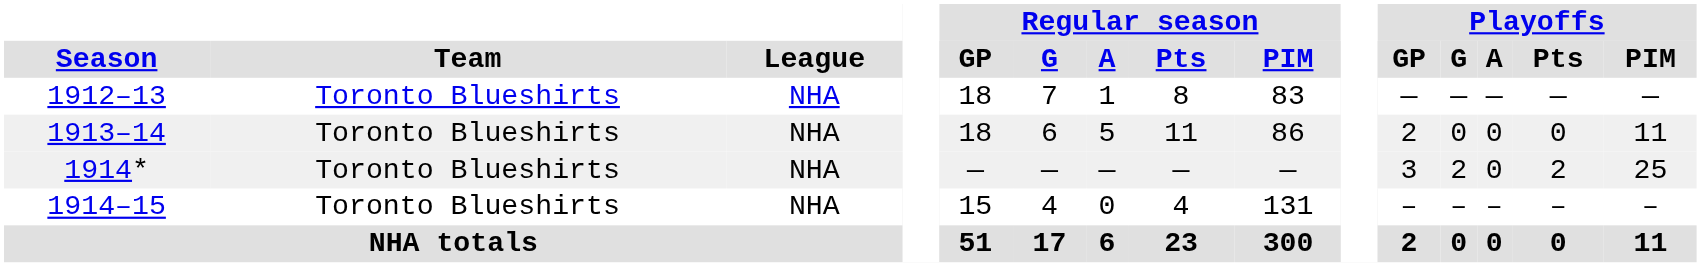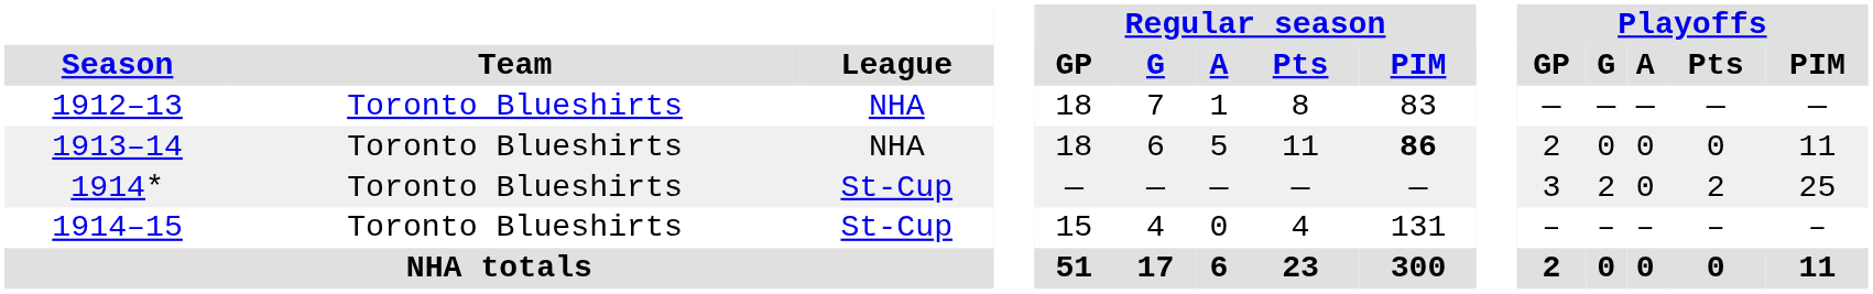 <table border="0" cellpadding="1" cellspacing="0" style="text-align:center; width:60em">
 <tr bgcolor="#e0e0e0">
 <th colspan="3" style="background:#fff;"> </th>
 <th rowspan="99" style="background:#fff;"> </th>
 <th colspan="5"><a href='#'>Regular season</a></th>
 <th rowspan="99" style="background:#fff;"> </th>
 <th colspan="5"><a href='#'>Playoffs</a></th>
 </tr>
 <tr bgcolor="#e0e0e0">
 <th><a href='#'>Season</a></th>
 <th>Team</th>
 <th>League</th>
 <th>GP</th>
 <th><a href='#'>G</a></th>
 <th><a href='#'>A</a></th>
 <th><a href='#'>Pts</a></th>
 <th><a href='#'>PIM</a></th>
 <th>GP</th>
 <th>G</th>
 <th>A</th>
 <th>Pts</th>
 <th>PIM</th>
 </tr>
 <tr>
 <td><a href='#'>1912–13</a></td>
 <td><a href='#'>Toronto Blueshirts</a></td>
 <td><a href='#'>NHA</a></td>
 <td>18</td>
 <td>7</td>
 <td>1</td>
 <td>8</td>
 <td>83</td>
 <td>—</td>
 <td>—</td>
 <td>—</td>
 <td>—</td>
 <td>—</td>
 </tr>
 <tr bgcolor="#f0f0f0">
 <td><a href='#'>1913–14</a></td>
 <td>Toronto Blueshirts</td>
 <td>NHA</td>
 <td>18</td>
 <td>6</td>
 <td>5</td>
 <td>11</td>
-<td>86</td>
+<td><strong>86</strong></td>
 <td>2</td>
 <td>0</td>
 <td>0</td>
 <td>0</td>
 <td>11</td>
 </tr>
 <tr bgcolor="#f0f0f0">
 <td><a href='#'>1914</a>*</td>
 <td>Toronto Blueshirts</td>
-<td>NHA</td>
+<td><a href='#'>St-Cup</a></td>
 <td>—</td>
 <td>—</td>
 <td>—</td>
 <td>—</td>
 <td>—</td>
 <td>3</td>
 <td>2</td>
 <td>0</td>
 <td>2</td>
 <td>25</td>
 </tr>
 <tr>
 <td><a href='#'>1914–15</a></td>
 <td>Toronto Blueshirts</td>
-<td>NHA</td>
+<td><a href='#'>St-Cup</a></td>
 <td>15</td>
 <td>4</td>
 <td>0</td>
 <td>4</td>
 <td>131</td>
 <td>–</td>
 <td>–</td>
 <td>–</td>
 <td>–</td>
 <td>–</td>
 </tr>
 <tr bgcolor="#e0e0e0">
 <th colspan="3">NHA totals</th>
 <th>51</th>
 <th>17</th>
 <th>6</th>
 <th>23</th>
 <th>300</th>
 <th>2</th>
 <th>0</th>
 <th>0</th>
 <th>0</th>
 <th>11</th>
 </tr>
 </table>
